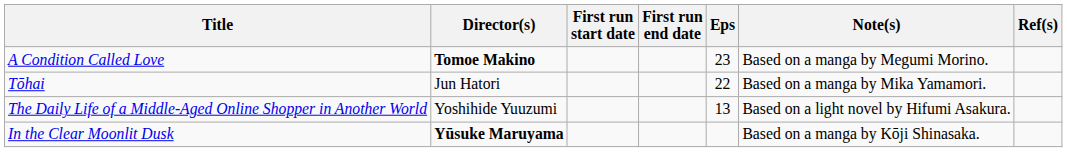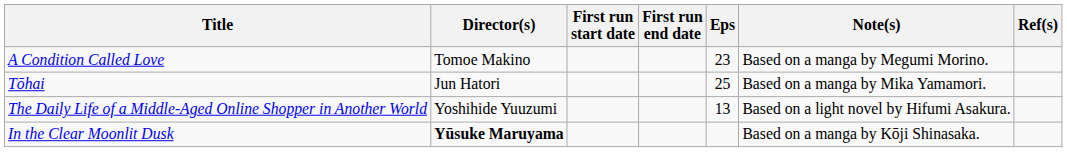 <table class="wikitable sortable">
 <tr>
 <th scope="col">Title</th>
 <th scope="col">Director(s)</th>
 <th scope="col">First run<br>start date</th>
 <th scope="col">First run<br>end date</th>
 <th scope="col" class="unsortable">Eps</th>
 <th scope="col" class="unsortable">Note(s)</th>
 <th scope="col" class="unsortable">Ref(s)</th>
 </tr>
 <tr>
 <td><em><a href='#'>A Condition Called Love</a></em></td>
-<td><strong>Tomoe Makino</strong></td>
+<td>Tomoe Makino</td>
 <td></td>
 <td></td>
 <td style="text-align:center">23</td>
 <td>Based on a manga by Megumi Morino.</td>
 <td style="text-align:center"></td>
 </tr>
 <tr>
 <td><em><a href='#'>Tōhai</a></em></td>
 <td>Jun Hatori</td>
 <td></td>
 <td></td>
-<td style="text-align:center">22</td>
+<td style="text-align:center">25</td>
 <td>Based on a manga by Mika Yamamori.</td>
 <td style="text-align:center"></td>
 </tr>
 <tr>
 <td><em><a href='#'>The Daily Life of a Middle-Aged Online Shopper in Another World</a></em></td>
 <td>Yoshihide Yuuzumi</td>
 <td></td>
 <td></td>
 <td style="text-align:center">13</td>
 <td>Based on a light novel by Hifumi Asakura.</td>
 <td style="text-align:center"></td>
 </tr>
 <tr>
 <td><em><a href='#'>In the Clear Moonlit Dusk</a></em></td>
 <td><strong>Yūsuke Maruyama</strong></td>
 <td></td>
 <td></td>
 <td style="text-align:center"></td>
 <td>Based on a manga by Kōji Shinasaka.</td>
 <td style="text-align:center"></td>
 </tr>
 </table>
